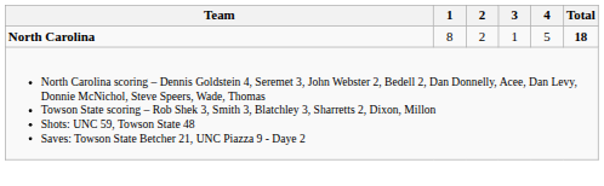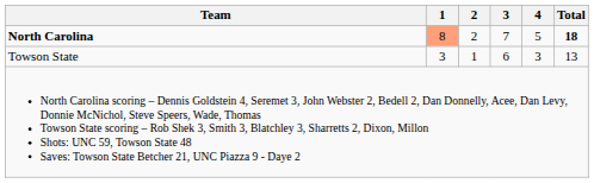 <table class="wikitable" style="text-align:center; max-width:45em">
 <tr>
 <th>Team</th>
 <th style="width:2em">1</th>
 <th style="width:2em">2</th>
 <th style="width:2em">3</th>
 <th style="width:2em">4</th>
 <th style="width:2em">Total</th>
 </tr>
 <tr>
 <td style="text-align:left"><strong>North Carolina</strong></td>
-<td>8</td>
+<td style="background: lightsalmon;">8</td>
 <td>2</td>
-<td>1</td>
+<td>7</td>
 <td>5</td>
 <td><strong>18</strong></td>
+</tr>
+<tr>
+<td style="text-align:left">Towson State</td>
+<td>3</td>
+<td>1</td>
+<td>6</td>
+<td>3</td>
+<td>13</td>
 </tr>
 <tr>
 <td colspan=6 style="text-align:left; font-size:88%;"><br><ul><li>North Carolina scoring – Dennis Goldstein 4, Seremet 3, John Webster 2, Bedell 2, Dan Donnelly, Acee, Dan Levy, Donnie McNichol, Steve Speers, Wade, Thomas</li><li>Towson State scoring – Rob Shek 3, Smith 3, Blatchley 3, Sharretts 2, Dixon, Millon</li><li>Shots: UNC 59, Towson State 48</li><li>Saves: Towson State Betcher 21, UNC Piazza 9 - Daye 2</li></ul></td>
 </tr>
 </table>
